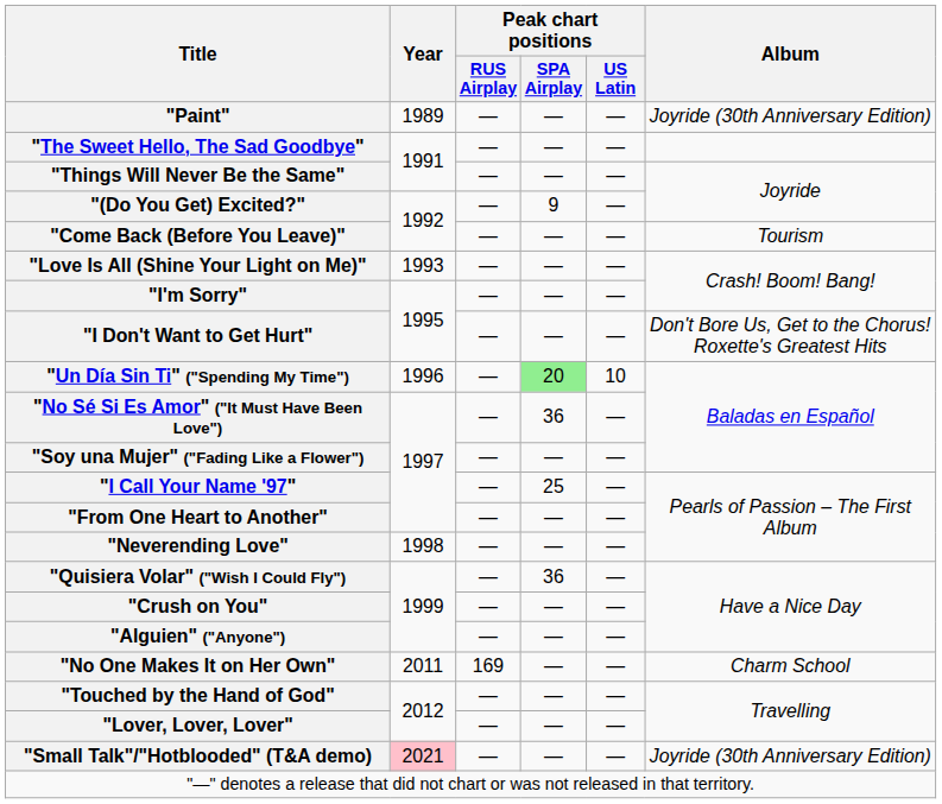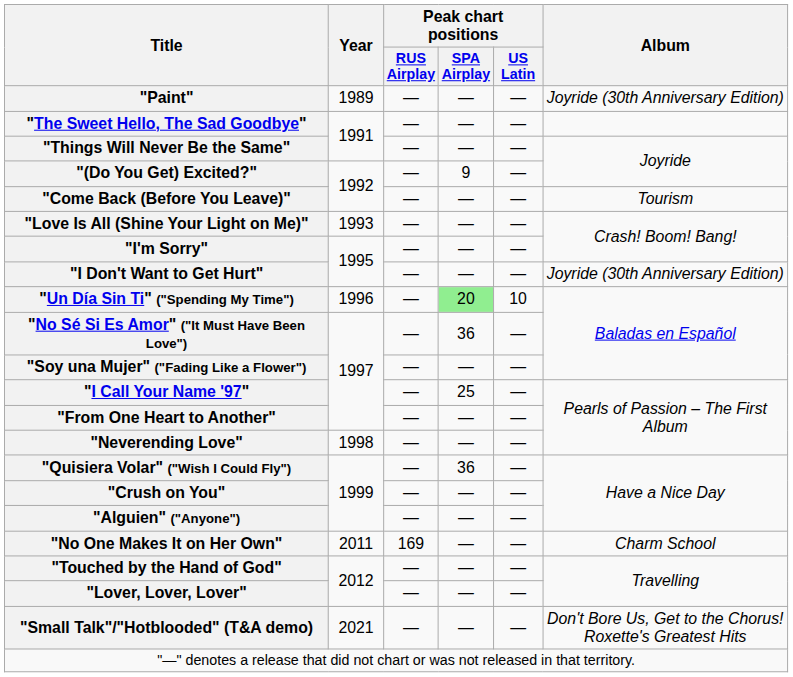 <table class="wikitable plainrowheaders" style="text-align:center;">
 <tr>
 <th scope="col" rowspan="2" style="width:20em;">Title</th>
 <th scope="col" rowspan="2" style="width:3em;">Year</th>
 <th scope="col" colspan="3">Peak chart positions</th>
 <th scope="col" rowspan="2" style="width:15em;">Album</th>
 </tr>
 <tr>
 <th scope="col" style="width:3em;font-size:90%;"><a href='#'>RUS<br>Airplay</a><br></th>
 <th scope="col" style="width:3em;font-size:90%;"><a href='#'>SPA<br>Airplay</a><br></th>
 <th scope="col" style="width:3em;font-size:90%;"><a href='#'>US Latin</a><br></th>
 </tr>
 <tr>
 <th scope="row">"Paint"</th>
 <td>1989</td>
 <td>—</td>
 <td>—</td>
 <td>—</td>
 <td><em>Joyride (30th Anniversary Edition)</em></td>
 </tr>
 <tr>
 <th scope="row">"<a href='#'>The Sweet Hello, The Sad Goodbye</a>"</th>
 <td rowspan="2">1991</td>
 <td>—</td>
 <td>—</td>
 <td>—</td>
 <td></td>
 </tr>
 <tr>
 <th scope="row">"Things Will Never Be the Same"</th>
 <td>—</td>
 <td>—</td>
 <td>—</td>
 <td rowspan="2"><em>Joyride</em></td>
 </tr>
 <tr>
 <th scope="row">"(Do You Get) Excited?"</th>
 <td rowspan="2">1992</td>
 <td>—</td>
 <td>9</td>
 <td>—</td>
 </tr>
 <tr>
 <th scope="row">"Come Back (Before You Leave)"</th>
 <td>—</td>
 <td>—</td>
 <td>—</td>
 <td><em>Tourism</em></td>
 </tr>
 <tr>
 <th scope="row">"Love Is All (Shine Your Light on Me)"</th>
 <td>1993</td>
 <td>—</td>
 <td>—</td>
 <td>—</td>
 <td rowspan="2"><em>Crash! Boom! Bang!</em></td>
 </tr>
 <tr>
 <th scope="row">"I'm Sorry"</th>
 <td rowspan="2">1995</td>
 <td>—</td>
 <td>—</td>
 <td>—</td>
 </tr>
 <tr>
 <th scope="row">"I Don't Want to Get Hurt"</th>
 <td>—</td>
 <td>—</td>
 <td>—</td>
-<td><em>Don't Bore Us, Get to the Chorus! Roxette's Greatest Hits</em></td>
+<td><em>Joyride (30th Anniversary Edition)</em></td>
 </tr>
 <tr>
 <th scope="row">"<a href='#'>Un Día Sin Ti</a>" <small>("Spending My Time")</small></th>
 <td>1996</td>
 <td>—</td>
 <td style="background: lightgreen;">20</td>
 <td>10</td>
 <td rowspan="3"><em><a href='#'>Baladas en Español</a></em></td>
 </tr>
 <tr>
 <th scope="row">"<a href='#'>No Sé Si Es Amor</a>" <small>("It Must Have Been Love")</small></th>
 <td rowspan="4">1997</td>
 <td>—</td>
 <td>36</td>
 <td>—</td>
 </tr>
 <tr>
 <th scope="row">"Soy una Mujer" <small>("Fading Like a Flower")</small></th>
 <td>—</td>
 <td>—</td>
 <td>—</td>
 </tr>
 <tr>
 <th scope="row">"<a href='#'>I Call Your Name '97</a>"</th>
 <td>—</td>
 <td>25</td>
 <td>—</td>
 <td rowspan="3"><em>Pearls of Passion – The First Album</em></td>
 </tr>
 <tr>
 <th scope="row">"From One Heart to Another"</th>
 <td>—</td>
 <td>—</td>
 <td>—</td>
 </tr>
 <tr>
 <th scope="row">"Neverending Love"</th>
 <td>1998</td>
 <td>—</td>
 <td>—</td>
 <td>—</td>
 </tr>
 <tr>
 <th scope="row">"Quisiera Volar" <small>("Wish I Could Fly")</small></th>
 <td rowspan="3">1999</td>
 <td>—</td>
 <td>36</td>
 <td>—</td>
 <td rowspan="3"><em>Have a Nice Day</em></td>
 </tr>
 <tr>
 <th scope="row">"Crush on You"</th>
 <td>—</td>
 <td>—</td>
 <td>—</td>
 </tr>
 <tr>
 <th scope="row">"Alguien" <small>("Anyone")</small></th>
 <td>—</td>
 <td>—</td>
 <td>—</td>
 </tr>
 <tr>
 <th scope="row">"No One Makes It on Her Own"</th>
 <td>2011</td>
 <td>169</td>
 <td>—</td>
 <td>—</td>
 <td><em>Charm School</em></td>
 </tr>
 <tr>
 <th scope="row">"Touched by the Hand of God"</th>
 <td rowspan="2">2012</td>
 <td>—</td>
 <td>—</td>
 <td>—</td>
 <td rowspan="2"><em>Travelling</em></td>
 </tr>
 <tr>
 <th scope="row">"Lover, Lover, Lover"</th>
 <td>—</td>
 <td>—</td>
 <td>—</td>
 </tr>
 <tr>
 <th scope="row">"Small Talk"/"Hotblooded" (T&A demo)</th>
-<td style="background: pink;">2021</td>
+<td>2021</td>
 <td>—</td>
 <td>—</td>
 <td>—</td>
-<td><em>Joyride (30th Anniversary Edition)</em></td>
+<td><em>Don't Bore Us, Get to the Chorus! Roxette's Greatest Hits</em></td>
 </tr>
 <tr>
 <td colspan="7" style="font-size:90%">"—" denotes a release that did not chart or was not released in that territory.</td>
 </tr>
 </table>
